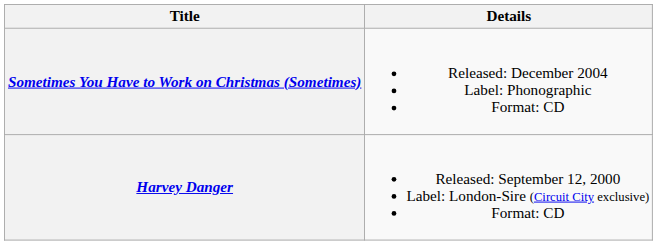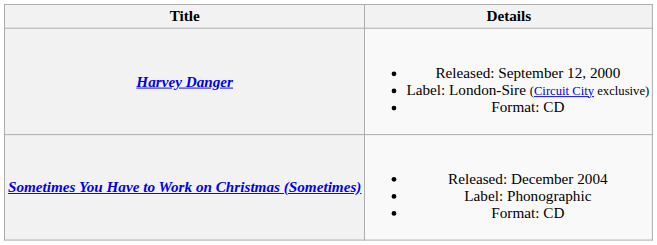 <table class="wikitable plainrowheaders" style="text-align:center;" border="1">
 <tr>
 <th>Title</th>
 <th>Details</th>
 </tr>
 <tr>
+<th scope="row"><em><a href='#'>Harvey Danger</a></em></th>
+<td><br><ul><li>Released: September 12, 2000</li><li>Label: London-Sire <small>(<a href='#'>Circuit City</a> exclusive)</small></li><li>Format: CD</li></ul></td>
+</tr>
+<tr>
 <th scope="row"><em><a href='#'>Sometimes You Have to Work on Christmas (Sometimes)</a></em></th>
 <td><br><ul><li>Released: December 2004</li><li>Label: Phonographic</li><li>Format: CD</li></ul></td>
 </tr>
-<tr>
-<th scope="row"><em><a href='#'>Harvey Danger</a></em></th>
-<td><br><ul><li>Released: September 12, 2000</li><li>Label: London-Sire <small>(<a href='#'>Circuit City</a> exclusive)</small></li><li>Format: CD</li></ul></td>
-</tr>
 </table>
